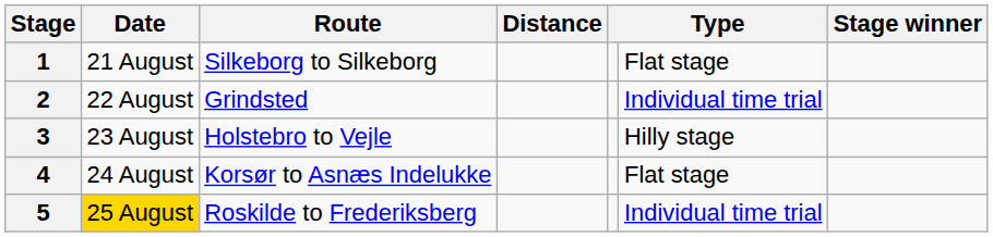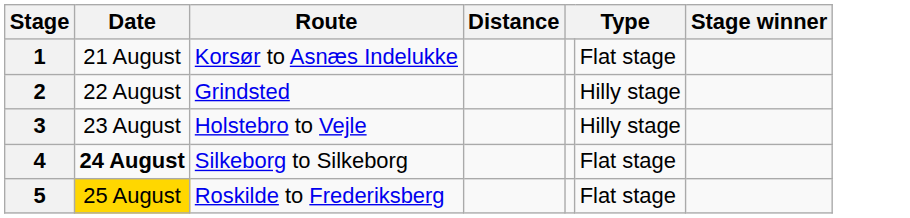 <table class="wikitable">
 <tr>
 <th scope="col">Stage</th>
 <th scope="col">Date</th>
 <th scope="col">Route</th>
 <th scope="col">Distance</th>
 <th scope="col" colspan="2">Type</th>
 <th scope="col">Stage winner</th>
 </tr>
 <tr>
 <th scope="row" style="text-align:center;">1</th>
 <td style="text-align:center;">21 August</td>
-<td><a href='#'>Silkeborg</a> to Silkeborg</td>
+<td><a href='#'>Korsør</a> to <a href='#'>Asnæs Indelukke</a></td>
 <td style="text-align:center;"></td>
 <td></td>
 <td>Flat stage</td>
 <td></td>
 </tr>
 <tr>
 <th scope="row" style="text-align:center;">2</th>
 <td style="text-align:center;">22 August</td>
 <td><a href='#'>Grindsted</a></td>
 <td style="text-align:center;"></td>
 <td></td>
-<td><a href='#'>Individual time trial</a></td>
+<td>Hilly stage</td>
 <td></td>
 </tr>
 <tr>
 <th scope="row" style="text-align:center;">3</th>
 <td style="text-align:center;">23 August</td>
 <td><a href='#'>Holstebro</a> to <a href='#'>Vejle</a></td>
 <td style="text-align:center;"></td>
 <td></td>
 <td>Hilly stage</td>
 <td></td>
 </tr>
 <tr>
 <th scope="row" style="text-align:center;">4</th>
-<td style="text-align:center;">24 August</td>
-<td><a href='#'>Korsør</a> to <a href='#'>Asnæs Indelukke</a></td>
+<td style="text-align:center;"><strong>24 August</strong></td>
+<td><a href='#'>Silkeborg</a> to Silkeborg</td>
 <td style="text-align:center;"></td>
 <td></td>
 <td>Flat stage</td>
 <td></td>
 </tr>
 <tr>
 <th scope="row" style="text-align:center;">5</th>
 <td style="background: gold; text-align:center;">25 August</td>
 <td><a href='#'>Roskilde</a> to <a href='#'>Frederiksberg</a></td>
 <td style="text-align:center;"></td>
 <td></td>
-<td><a href='#'>Individual time trial</a></td>
+<td>Flat stage</td>
 <td></td>
 </tr>
 </table>
